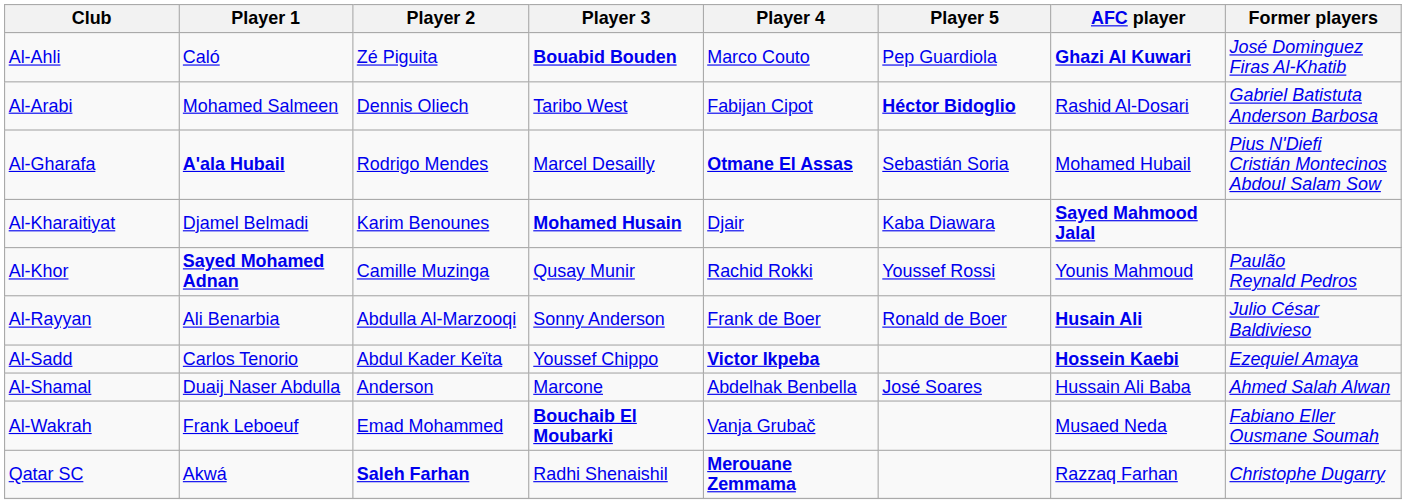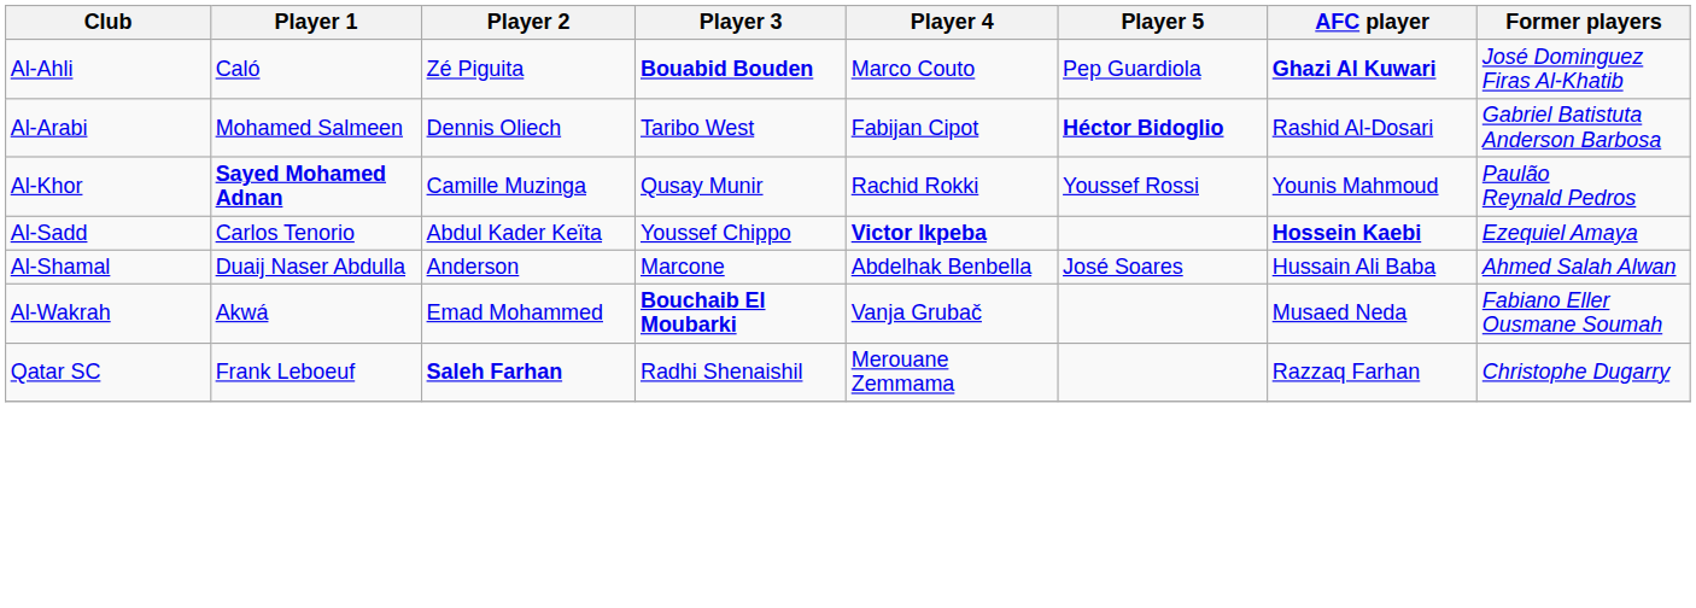 <table class="wikitable">
 <tr>
 <th width="170">Club</th>
 <th width="170">Player 1</th>
 <th width="170">Player 2</th>
 <th width="170">Player 3</th>
 <th width="170">Player 4</th>
 <th width="170">Player 5</th>
 <th width="170"><a href='#'>AFC</a> player</th>
 <th width="170">Former players</th>
 </tr>
 <tr>
 <td><a href='#'>Al-Ahli</a></td>
 <td> <a href='#'>Caló</a></td>
 <td> <a href='#'>Zé Piguita</a></td>
 <td> <strong><a href='#'>Bouabid Bouden</a></strong></td>
 <td> <a href='#'>Marco Couto</a></td>
 <td> <a href='#'>Pep Guardiola</a></td>
 <td> <strong><a href='#'>Ghazi Al Kuwari</a></strong></td>
 <td> <em><a href='#'>José Dominguez</a></em> <br>  <em><a href='#'>Firas Al-Khatib</a></em></td>
 </tr>
 <tr>
 <td><a href='#'>Al-Arabi</a></td>
 <td> <a href='#'>Mohamed Salmeen</a></td>
 <td> <a href='#'>Dennis Oliech</a></td>
 <td> <a href='#'>Taribo West</a></td>
 <td> <a href='#'>Fabijan Cipot</a></td>
 <td> <strong><a href='#'>Héctor Bidoglio</a></strong></td>
 <td> <a href='#'>Rashid Al-Dosari</a></td>
 <td> <em><a href='#'>Gabriel Batistuta</a></em> <br>  <em><a href='#'>Anderson Barbosa</a></em></td>
 </tr>
 <tr>
-<td><a href='#'>Al-Gharafa</a></td>
-<td> <strong><a href='#'>A'ala Hubail</a></strong></td>
-<td> <a href='#'>Rodrigo Mendes</a></td>
-<td> <a href='#'>Marcel Desailly</a></td>
-<td> <strong><a href='#'>Otmane El Assas</a></strong></td>
-<td> <a href='#'>Sebastián Soria</a></td>
-<td> <a href='#'>Mohamed Hubail</a></td>
-<td> <em><a href='#'>Pius N'Diefi</a></em> <br>  <em><a href='#'>Cristián Montecinos</a></em> <br>  <em><a href='#'>Abdoul Salam Sow</a></em></td>
-</tr>
-<tr>
-<td><a href='#'>Al-Kharaitiyat</a></td>
-<td> <a href='#'>Djamel Belmadi</a></td>
-<td> <a href='#'>Karim Benounes</a></td>
-<td> <strong><a href='#'>Mohamed Husain</a></strong></td>
-<td> <a href='#'>Djair</a></td>
-<td> <a href='#'>Kaba Diawara</a></td>
-<td> <strong><a href='#'>Sayed Mahmood Jalal</a></strong></td>
-<td></td>
-</tr>
-<tr>
 <td><a href='#'>Al-Khor</a></td>
 <td> <strong><a href='#'>Sayed Mohamed Adnan</a></strong></td>
 <td> <a href='#'>Camille Muzinga</a></td>
 <td> <a href='#'>Qusay Munir</a></td>
 <td> <a href='#'>Rachid Rokki</a></td>
 <td> <a href='#'>Youssef Rossi</a></td>
 <td> <a href='#'>Younis Mahmoud</a></td>
 <td> <em><a href='#'>Paulão</a></em> <br>  <em><a href='#'>Reynald Pedros</a></em></td>
-</tr>
-<tr>
-<td><a href='#'>Al-Rayyan</a></td>
-<td> <a href='#'>Ali Benarbia</a></td>
-<td> <a href='#'>Abdulla Al-Marzooqi</a></td>
-<td> <a href='#'>Sonny Anderson</a></td>
-<td> <a href='#'>Frank de Boer</a></td>
-<td> <a href='#'>Ronald de Boer</a></td>
-<td> <strong><a href='#'>Husain Ali</a></strong></td>
-<td> <em><a href='#'>Julio César Baldivieso</a></em></td>
 </tr>
 <tr>
 <td><a href='#'>Al-Sadd</a></td>
 <td> <a href='#'>Carlos Tenorio</a></td>
 <td> <a href='#'>Abdul Kader Keïta</a></td>
 <td> <a href='#'>Youssef Chippo</a></td>
 <td> <strong><a href='#'>Victor Ikpeba</a></strong></td>
 <td></td>
 <td> <strong><a href='#'>Hossein Kaebi</a></strong></td>
 <td> <em><a href='#'>Ezequiel Amaya</a></em></td>
 </tr>
 <tr>
 <td><a href='#'>Al-Shamal</a></td>
 <td> <a href='#'>Duaij Naser Abdulla</a></td>
 <td> <a href='#'>Anderson</a></td>
 <td> <a href='#'>Marcone</a></td>
 <td> <a href='#'>Abdelhak Benbella</a></td>
 <td> <a href='#'>José Soares</a></td>
 <td> <a href='#'>Hussain Ali Baba</a></td>
 <td> <em><a href='#'>Ahmed Salah Alwan</a></em></td>
 </tr>
 <tr>
 <td><a href='#'>Al-Wakrah</a></td>
-<td> <a href='#'>Frank Leboeuf</a></td>
+<td> <a href='#'>Akwá</a></td>
 <td> <a href='#'>Emad Mohammed</a></td>
 <td> <strong><a href='#'>Bouchaib El Moubarki</a></strong></td>
 <td> <a href='#'>Vanja Grubač</a></td>
 <td></td>
 <td> <a href='#'>Musaed Neda</a></td>
 <td> <em><a href='#'>Fabiano Eller</a></em> <br>  <em><a href='#'>Ousmane Soumah</a></em></td>
 </tr>
 <tr>
 <td><a href='#'>Qatar SC</a></td>
-<td> <a href='#'>Akwá</a></td>
+<td> <a href='#'>Frank Leboeuf</a></td>
 <td> <strong><a href='#'>Saleh Farhan</a></strong></td>
 <td> <a href='#'>Radhi Shenaishil</a></td>
-<td><strong> <a href='#'>Merouane Zemmama</a></strong></td>
+<td> <a href='#'>Merouane Zemmama</a></td>
 <td></td>
 <td> <a href='#'>Razzaq Farhan</a></td>
 <td> <em><a href='#'>Christophe Dugarry</a></em></td>
 </tr>
 <tr>
 </tr>
 </table>
